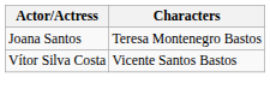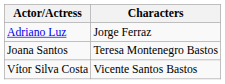 <table class="wikitable sortable">
 <tr>
 <th>Actor/Actress</th>
 <th>Characters</th>
+</tr>
+<tr>
+<td><a href='#'>Adriano Luz</a></td>
+<td>Jorge Ferraz</td>
 </tr>
 <tr>
 <td>Joana Santos</td>
 <td>Teresa Montenegro Bastos</td>
 </tr>
 <tr>
 <td>Vítor Silva Costa</td>
 <td>Vicente Santos Bastos</td>
 </tr>
 </table>
